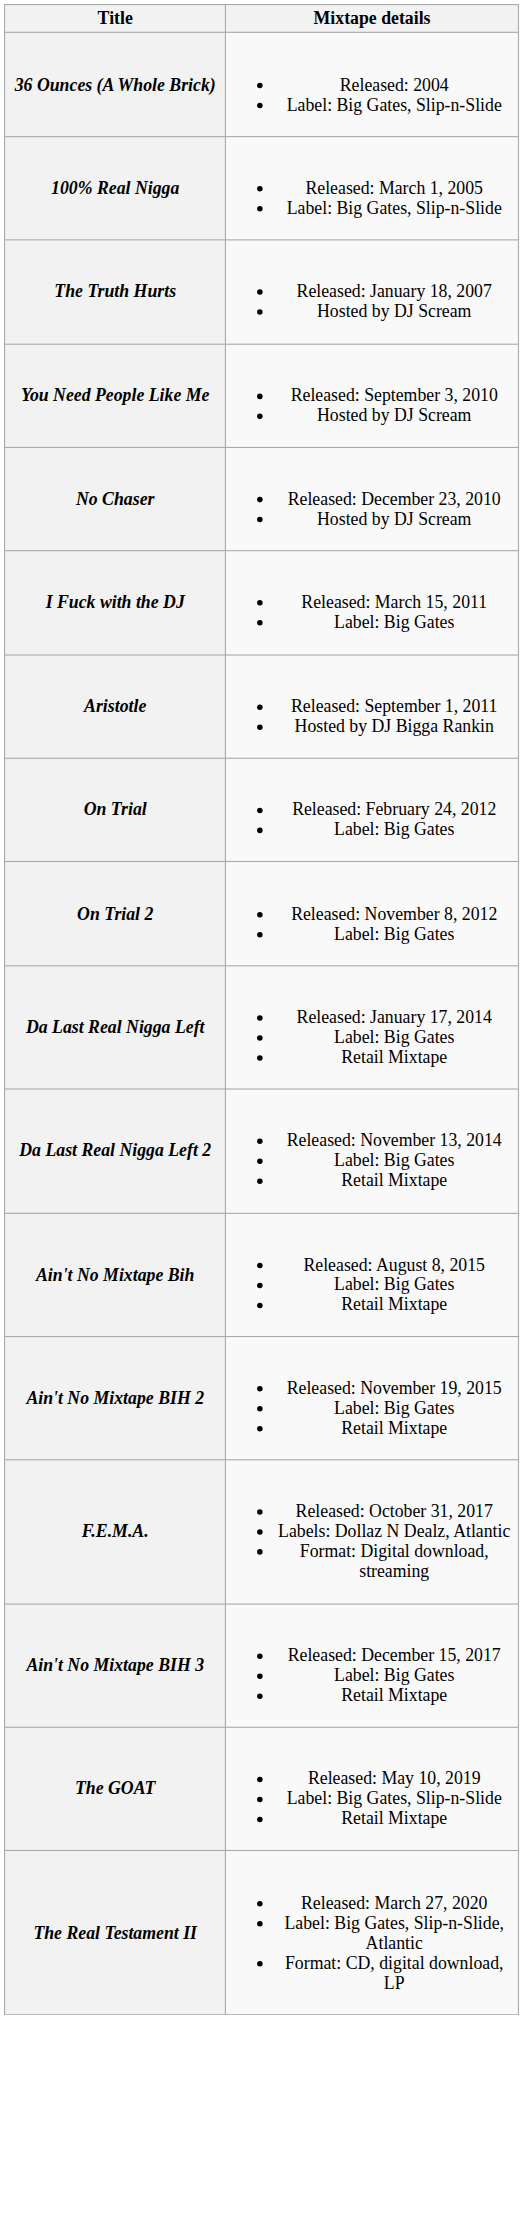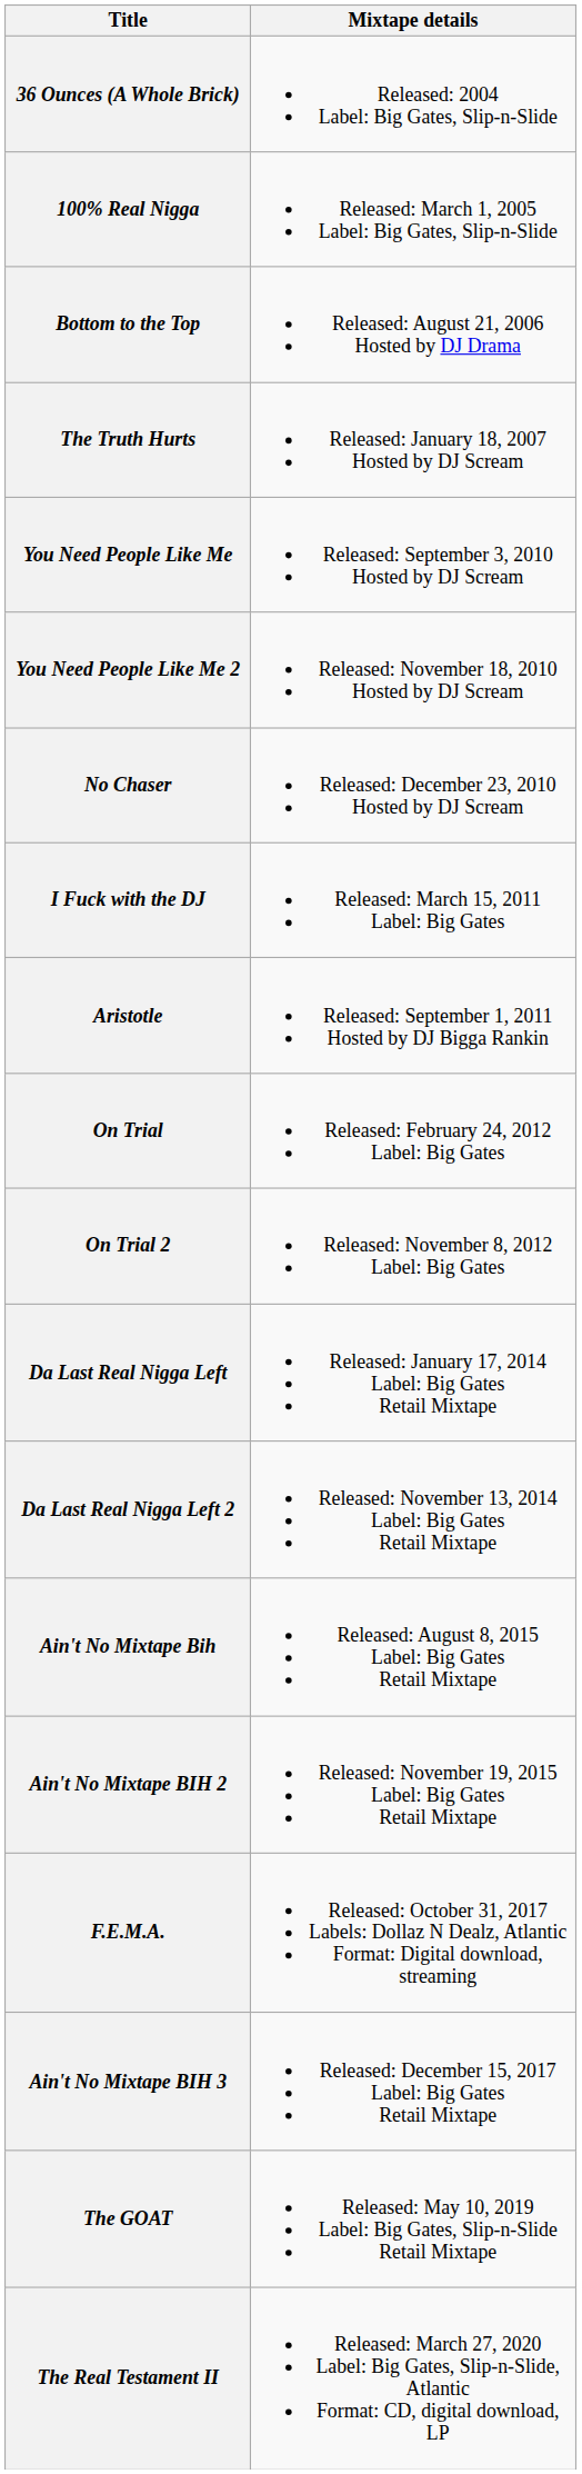 <table class="wikitable plainrowheaders" style="text-align:center;">
 <tr>
 <th scope="col" rowspan="1" style="width:12em;">Title</th>
 <th scope="col" rowspan="1" style="width:16em;">Mixtape details</th>
 </tr>
 <tr>
 <th scope="row"><em>36 Ounces (A Whole Brick)</em></th>
 <td><br><ul><li>Released: 2004</li><li>Label: Big Gates, Slip-n-Slide</li></ul></td>
 </tr>
 <tr>
 <th scope="row"><em>100% Real Nigga</em></th>
 <td><br><ul><li>Released: March 1, 2005</li><li>Label: Big Gates, Slip-n-Slide</li></ul></td>
 </tr>
 <tr>
+<th scope="row"><em>Bottom to the Top</em></th>
+<td><br><ul><li>Released: August 21, 2006</li><li>Hosted by <a href='#'>DJ Drama</a></li></ul></td>
+</tr>
+<tr>
 <th scope="row"><em>The Truth Hurts</em></th>
 <td><br><ul><li>Released: January 18, 2007</li><li>Hosted by DJ Scream</li></ul></td>
 </tr>
 <tr>
 <th scope="row"><em>You Need People Like Me</em></th>
 <td><br><ul><li>Released: September 3, 2010</li><li>Hosted by DJ Scream</li></ul></td>
+</tr>
+<tr>
+<th scope="row"><em>You Need People Like Me 2</em></th>
+<td><br><ul><li>Released: November 18, 2010</li><li>Hosted by DJ Scream</li></ul></td>
 </tr>
 <tr>
 <th scope="row"><em>No Chaser</em></th>
 <td><br><ul><li>Released: December 23, 2010</li><li>Hosted by DJ Scream</li></ul></td>
 </tr>
 <tr>
 <th scope="row"><em>I Fuck with the DJ</em></th>
 <td><br><ul><li>Released: March 15, 2011</li><li>Label: Big Gates</li></ul></td>
 </tr>
 <tr>
 <th scope="row"><em>Aristotle</em></th>
 <td><br><ul><li>Released: September 1, 2011</li><li>Hosted by DJ Bigga Rankin</li></ul></td>
 </tr>
 <tr>
 <th scope="row"><em>On Trial</em></th>
 <td><br><ul><li>Released: February 24, 2012</li><li>Label: Big Gates</li></ul></td>
 </tr>
 <tr>
 <th scope="row"><em>On Trial 2</em></th>
 <td><br><ul><li>Released: November 8, 2012</li><li>Label: Big Gates</li></ul></td>
 </tr>
 <tr>
 <th scope="row"><em>Da Last Real Nigga Left</em></th>
 <td><br><ul><li>Released: January 17, 2014</li><li>Label: Big Gates</li><li>Retail Mixtape</li></ul></td>
 </tr>
 <tr>
 <th scope="row"><em>Da Last Real Nigga Left 2</em></th>
 <td><br><ul><li>Released: November 13, 2014</li><li>Label: Big Gates</li><li>Retail Mixtape</li></ul></td>
 </tr>
 <tr>
 <th scope="row"><em>Ain't No Mixtape Bih</em></th>
 <td><br><ul><li>Released: August 8, 2015</li><li>Label: Big Gates</li><li>Retail Mixtape</li></ul></td>
 </tr>
 <tr>
 <th scope="row"><em>Ain't No Mixtape BIH 2</em></th>
 <td><br><ul><li>Released: November 19, 2015</li><li>Label: Big Gates</li><li>Retail Mixtape</li></ul></td>
 </tr>
 <tr>
 <th scope="row"><em>F.E.M.A.</em><br></th>
 <td><br><ul><li>Released: October 31, 2017</li><li>Labels: Dollaz N Dealz, Atlantic</li><li>Format: Digital download, streaming</li></ul></td>
 </tr>
 <tr>
 <th scope="row"><em>Ain't No Mixtape BIH 3</em></th>
 <td><br><ul><li>Released: December 15, 2017</li><li>Label: Big Gates</li><li>Retail Mixtape</li></ul></td>
 </tr>
 <tr>
 <th scope="row"><em>The GOAT</em></th>
 <td><br><ul><li>Released: May 10, 2019</li><li>Label: Big Gates, Slip-n-Slide</li><li>Retail Mixtape</li></ul></td>
 </tr>
 <tr>
 <th scope="row"><em>The Real Testament II</em></th>
 <td><br><ul><li>Released: March 27, 2020</li><li>Label: Big Gates, Slip-n-Slide, Atlantic</li><li>Format: CD, digital download, LP</li></ul></td>
 </tr>
 </table>
